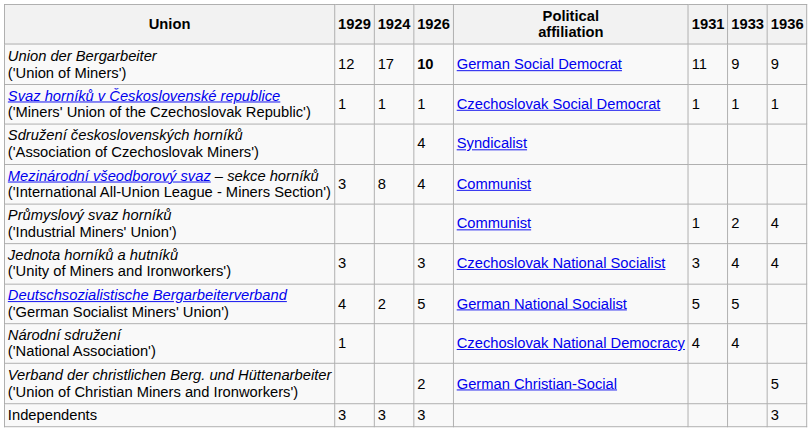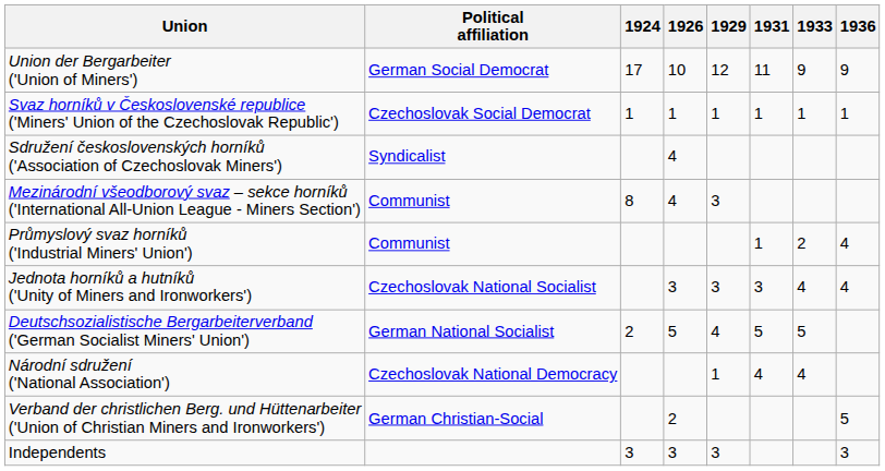 <table class="wikitable">
 <tr>
 <th>Union</th>
-<th>1929</th>
+<th>Political<br>affiliation</th>
 <th>1924</th>
 <th>1926</th>
-<th>Political<br>affiliation</th>
+<th>1929</th>
 <th>1931</th>
 <th>1933</th>
 <th>1936</th>
 </tr>
 <tr>
 <td><em>Union der Bergarbeiter</em><br>('Union of Miners')</td>
+<td><a href='#'>German Social Democrat</a></td>
+<td>17</td>
+<td>10</td>
 <td>12</td>
-<td>17</td>
-<td><strong>10</strong></td>
-<td><a href='#'>German Social Democrat</a></td>
 <td>11</td>
 <td>9</td>
 <td>9</td>
 </tr>
 <tr>
 <td><em><a href='#'>Svaz horníků v Československé republice</a></em><br>('Miners' Union of the Czechoslovak Republic')</td>
+<td><a href='#'>Czechoslovak Social Democrat</a></td>
 <td>1</td>
 <td>1</td>
 <td>1</td>
-<td><a href='#'>Czechoslovak Social Democrat</a></td>
 <td>1</td>
 <td>1</td>
 <td>1</td>
 </tr>
 <tr>
 <td><em>Sdružení československých horníků</em><br>('Association of Czechoslovak Miners')</td>
-<td></td>
+<td><a href='#'>Syndicalist</a></td>
 <td></td>
 <td>4</td>
-<td><a href='#'>Syndicalist</a></td>
+<td></td>
 <td></td>
 <td></td>
 <td></td>
 </tr>
 <tr>
 <td><em><a href='#'>Mezinárodní všeodborový svaz</a> – sekce horníků</em><br>('International All-Union League - Miners Section')</td>
-<td>3</td>
+<td><a href='#'>Communist</a></td>
 <td>8</td>
 <td>4</td>
-<td><a href='#'>Communist</a></td>
+<td>3</td>
 <td></td>
 <td></td>
 <td></td>
 </tr>
 <tr>
 <td><em>Průmyslový svaz horníků</em><br>('Industrial Miners' Union')</td>
+<td><a href='#'>Communist</a></td>
 <td></td>
 <td></td>
 <td></td>
-<td><a href='#'>Communist</a></td>
 <td>1</td>
 <td>2</td>
 <td>4</td>
 </tr>
 <tr>
 <td><em>Jednota horníků a hutníků</em><br>('Unity of Miners and Ironworkers')</td>
-<td>3</td>
+<td><a href='#'>Czechoslovak National Socialist</a></td>
 <td></td>
 <td>3</td>
-<td><a href='#'>Czechoslovak National Socialist</a></td>
+<td>3</td>
 <td>3</td>
 <td>4</td>
 <td>4</td>
 </tr>
 <tr>
 <td><em><a href='#'>Deutschsozialistische Bergarbeiterverband</a></em><br>('German Socialist Miners' Union')</td>
-<td>4</td>
+<td><a href='#'>German National Socialist</a></td>
 <td>2</td>
 <td>5</td>
-<td><a href='#'>German National Socialist</a></td>
+<td>4</td>
 <td>5</td>
 <td>5</td>
 <td></td>
 </tr>
 <tr>
 <td><em>Národní sdružení</em><br>('National Association')</td>
-<td>1</td>
+<td><a href='#'>Czechoslovak National Democracy</a></td>
 <td></td>
 <td></td>
-<td><a href='#'>Czechoslovak National Democracy</a></td>
+<td>1</td>
 <td>4</td>
 <td>4</td>
 <td></td>
 </tr>
 <tr>
 <td><em>Verband der christlichen Berg. und Hüttenarbeiter</em><br>('Union of Christian Miners and Ironworkers')</td>
-<td></td>
+<td><a href='#'>German Christian-Social</a></td>
 <td></td>
 <td>2</td>
-<td><a href='#'>German Christian-Social</a></td>
+<td></td>
 <td></td>
 <td></td>
 <td>5</td>
 </tr>
 <tr>
 <td>Independents</td>
+<td></td>
 <td>3</td>
 <td>3</td>
 <td>3</td>
 <td></td>
 <td></td>
-<td></td>
 <td>3</td>
 </tr>
 </table>
